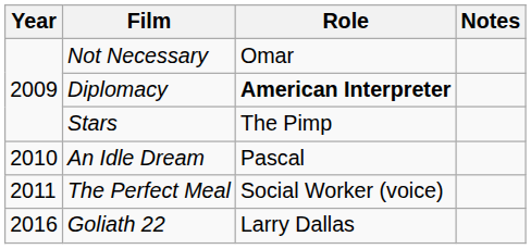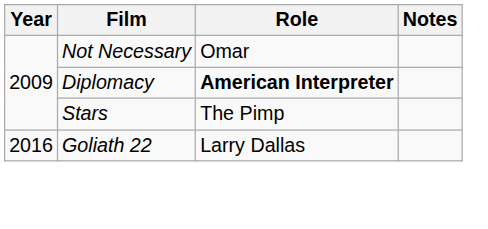 <table class="wikitable sortable">
 <tr>
 <th>Year</th>
 <th>Film</th>
 <th>Role</th>
 <th>Notes</th>
 </tr>
 <tr>
 <td rowspan="3">2009</td>
 <td><em>Not Necessary</em></td>
 <td>Omar</td>
 <td></td>
 </tr>
 <tr>
 <td><em>Diplomacy</em></td>
 <td><strong>American Interpreter</strong></td>
 <td></td>
 </tr>
 <tr>
 <td><em>Stars</em></td>
 <td>The Pimp</td>
 <td></td>
 </tr>
 <tr>
-<td>2010</td>
-<td><em>An Idle Dream</em></td>
-<td>Pascal</td>
-<td></td>
-</tr>
-<tr>
-<td>2011</td>
-<td><em>The Perfect Meal</em></td>
-<td>Social Worker (voice)</td>
-<td></td>
-</tr>
-<tr>
 <td>2016</td>
 <td><em>Goliath 22</em></td>
 <td>Larry Dallas</td>
 <td></td>
 </tr>
 </table>
